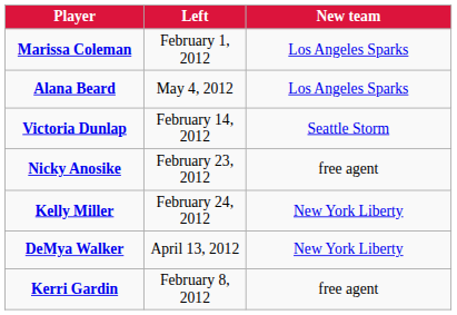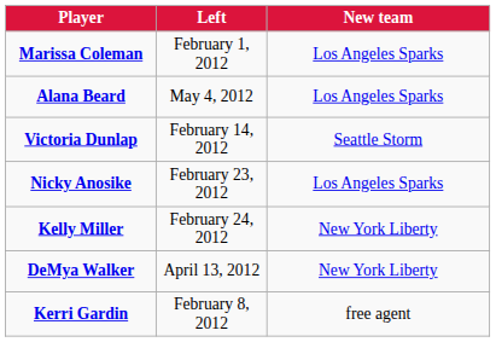 <table class="wikitable" style="text-align: center">
 <tr align="center"  bgcolor="#dddddd">
 <td style="background:#DC143C;color:white; width:140px"><strong>Player</strong></td>
 <td style="background:#DC143C;color:white; width:100px"><strong>Left</strong></td>
 <td style="background:#DC143C;color:white; width:210px"><strong>New team</strong></td>
 </tr>
 <tr style="height:40px">
 <td><strong><a href='#'>Marissa Coleman</a></strong></td>
 <td>February 1, 2012</td>
 <td><a href='#'>Los Angeles Sparks</a></td>
 </tr>
 <tr style="height:40px">
 <td><strong><a href='#'>Alana Beard</a></strong></td>
 <td>May 4, 2012</td>
 <td><a href='#'>Los Angeles Sparks</a></td>
 </tr>
 <tr style="height:40px">
 <td><strong><a href='#'>Victoria Dunlap</a></strong></td>
 <td>February 14, 2012</td>
 <td><a href='#'>Seattle Storm</a></td>
 </tr>
 <tr style="height:40px">
 <td><strong><a href='#'>Nicky Anosike</a></strong></td>
 <td>February 23, 2012</td>
-<td>free agent</td>
+<td><a href='#'>Los Angeles Sparks</a></td>
 </tr>
 <tr style="height:40px">
 <td><strong><a href='#'>Kelly Miller</a></strong></td>
 <td>February 24, 2012</td>
 <td><a href='#'>New York Liberty</a></td>
 </tr>
 <tr style="height:40px">
 <td><strong><a href='#'>DeMya Walker</a></strong></td>
 <td>April 13, 2012</td>
 <td><a href='#'>New York Liberty</a></td>
 </tr>
 <tr style="height:40px">
 <td><strong><a href='#'>Kerri Gardin</a></strong></td>
 <td>February 8, 2012</td>
 <td>free agent</td>
 </tr>
 </table>
